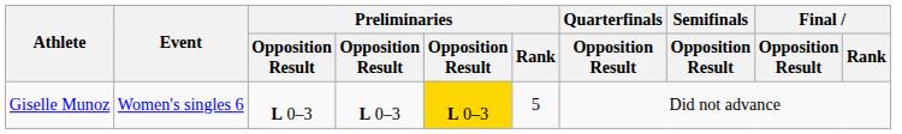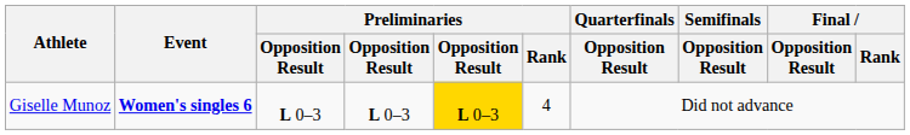 <table class=wikitable style="font-size:90%">
 <tr>
 <th rowspan="2">Athlete</th>
 <th rowspan="2">Event</th>
 <th colspan="4">Preliminaries</th>
 <th>Quarterfinals</th>
 <th>Semifinals</th>
 <th colspan="2">Final / </th>
 </tr>
 <tr>
 <th>Opposition<br>Result</th>
 <th>Opposition<br>Result</th>
 <th>Opposition<br>Result</th>
 <th>Rank</th>
 <th>Opposition<br>Result</th>
 <th>Opposition<br>Result</th>
 <th>Opposition<br>Result</th>
 <th>Rank</th>
 </tr>
 <tr>
 <td><a href='#'>Giselle Munoz</a></td>
-<td><a href='#'>Women's singles 6</a></td>
+<td><strong><a href='#'>Women's singles 6</a></strong></td>
 <td align="center"><br><strong>L</strong> 0–3</td>
 <td align="center"><br><strong>L</strong> 0–3</td>
 <td align="center" style="background: gold;"><br><strong>L</strong> 0–3</td>
-<td align="center">5</td>
+<td align="center">4</td>
 <td align="center" colspan="4">Did not advance</td>
 </tr>
 </table>
